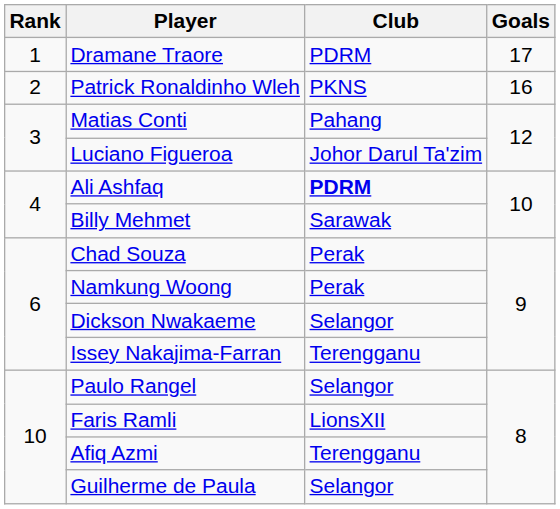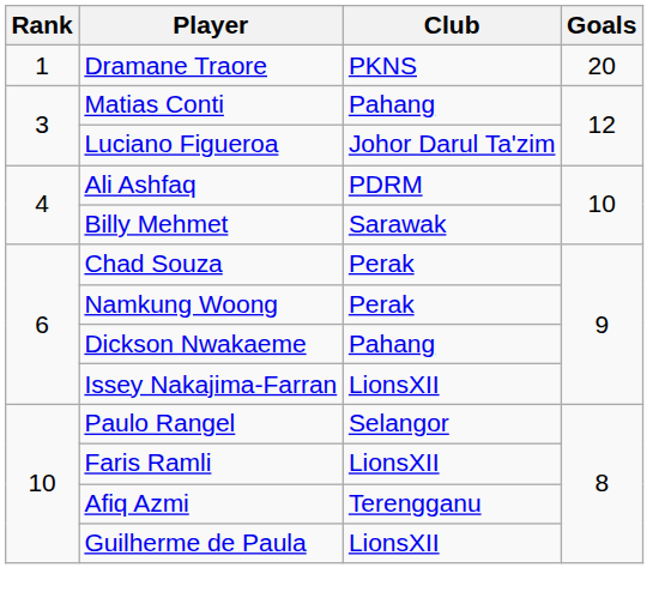 <table class="wikitable" style="text-align:center">
 <tr>
 <th>Rank</th>
 <th>Player</th>
 <th>Club</th>
 <th>Goals</th>
 </tr>
 <tr>
 <td rowspan=1>1</td>
 <td align="left"> <a href='#'>Dramane Traore</a></td>
-<td align="left"><a href='#'>PDRM</a></td>
-<td rowspan=1>17</td>
-</tr>
-<tr>
-<td rowspan=1>2</td>
-<td align="left"> <a href='#'>Patrick Ronaldinho Wleh</a></td>
 <td align="left"><a href='#'>PKNS</a></td>
-<td rowspan=1>16</td>
+<td rowspan=1>20</td>
 </tr>
 <tr>
 <td rowspan=2>3</td>
 <td align="left"> <a href='#'>Matias Conti</a></td>
 <td align="left"><a href='#'>Pahang</a></td>
 <td rowspan=2>12</td>
 </tr>
 <tr>
 <td align="left"> <a href='#'>Luciano Figueroa</a></td>
 <td align="left"><a href='#'>Johor Darul Ta'zim</a></td>
 </tr>
 <tr>
 <td rowspan=2>4</td>
 <td align="left"> <a href='#'>Ali Ashfaq</a></td>
-<td align="left"><strong><a href='#'>PDRM</a></strong></td>
+<td align="left"><a href='#'>PDRM</a></td>
 <td rowspan=2>10</td>
 </tr>
 <tr>
 <td align="left"> <a href='#'>Billy Mehmet</a></td>
 <td align="left"><a href='#'>Sarawak</a></td>
 </tr>
 <tr>
 <td rowspan=4>6</td>
 <td align="left"> <a href='#'>Chad Souza</a></td>
 <td align="left"><a href='#'>Perak</a></td>
 <td rowspan=4>9</td>
 </tr>
 <tr>
 <td align="left"> <a href='#'>Namkung Woong</a></td>
 <td align="left"><a href='#'>Perak</a></td>
 </tr>
 <tr>
 <td align="left"> <a href='#'>Dickson Nwakaeme</a></td>
-<td align="left"><a href='#'>Selangor</a></td>
+<td align="left"><a href='#'>Pahang</a></td>
 </tr>
 <tr>
 <td align="left"> <a href='#'>Issey Nakajima-Farran</a></td>
-<td align="left"><a href='#'>Terengganu</a></td>
+<td align="left"><a href='#'>LionsXII</a></td>
 </tr>
 <tr>
 <td rowspan=4>10</td>
 <td align="left"> <a href='#'>Paulo Rangel</a></td>
 <td align="left"><a href='#'>Selangor</a></td>
 <td rowspan=4>8</td>
 </tr>
 <tr>
 <td align="left"> <a href='#'>Faris Ramli</a></td>
 <td align="left"><a href='#'>LionsXII</a></td>
 </tr>
 <tr>
 <td align="left"> <a href='#'>Afiq Azmi</a></td>
 <td align="left"><a href='#'>Terengganu</a></td>
 </tr>
 <tr>
 <td align="left"> <a href='#'>Guilherme de Paula</a></td>
-<td align="left"><a href='#'>Selangor</a></td>
+<td align="left"><a href='#'>LionsXII</a></td>
 </tr>
 </table>
